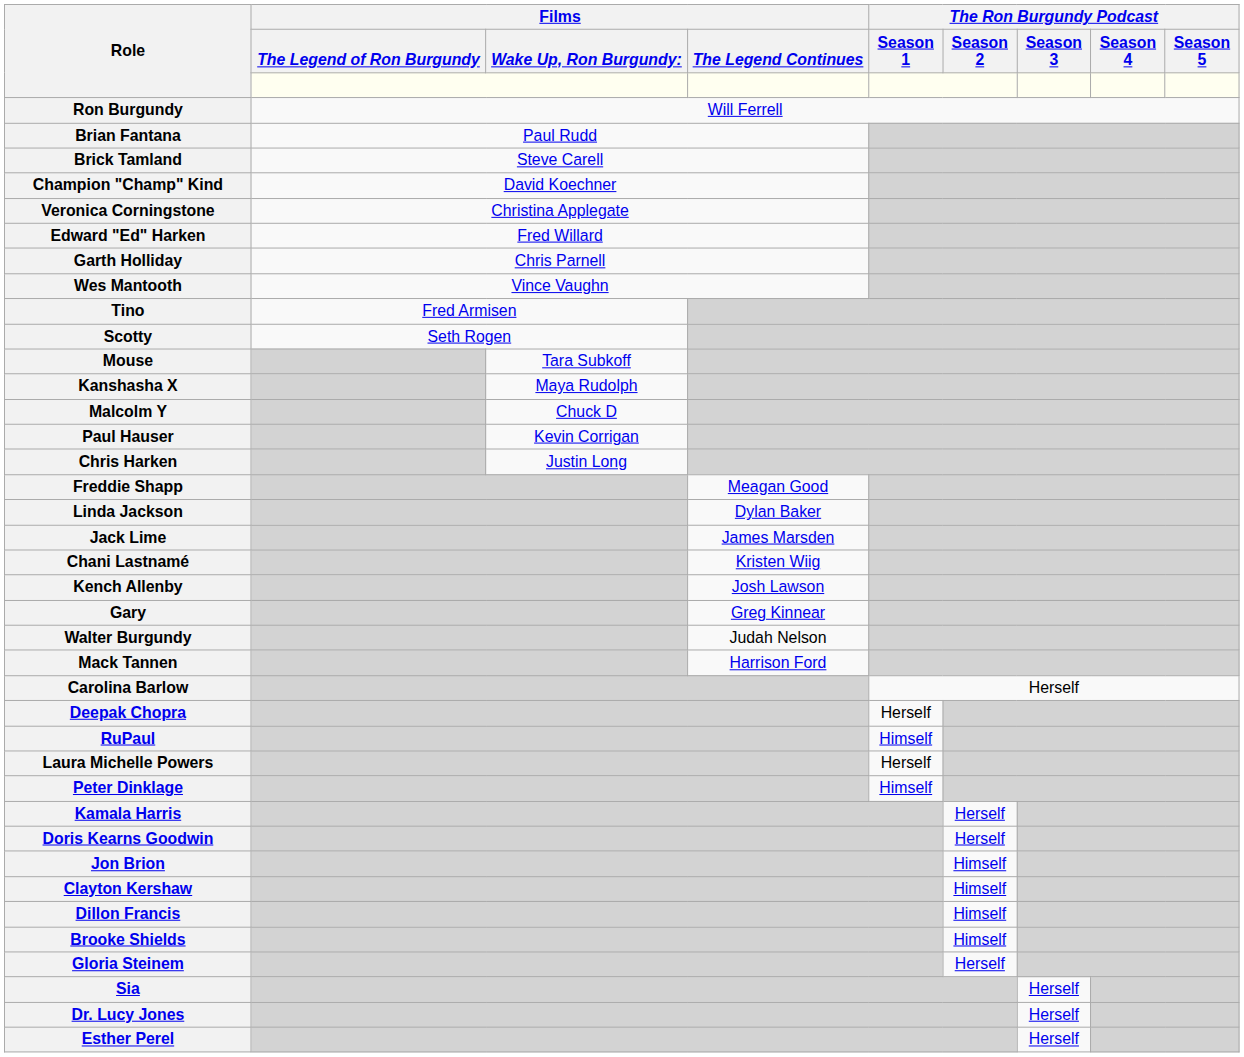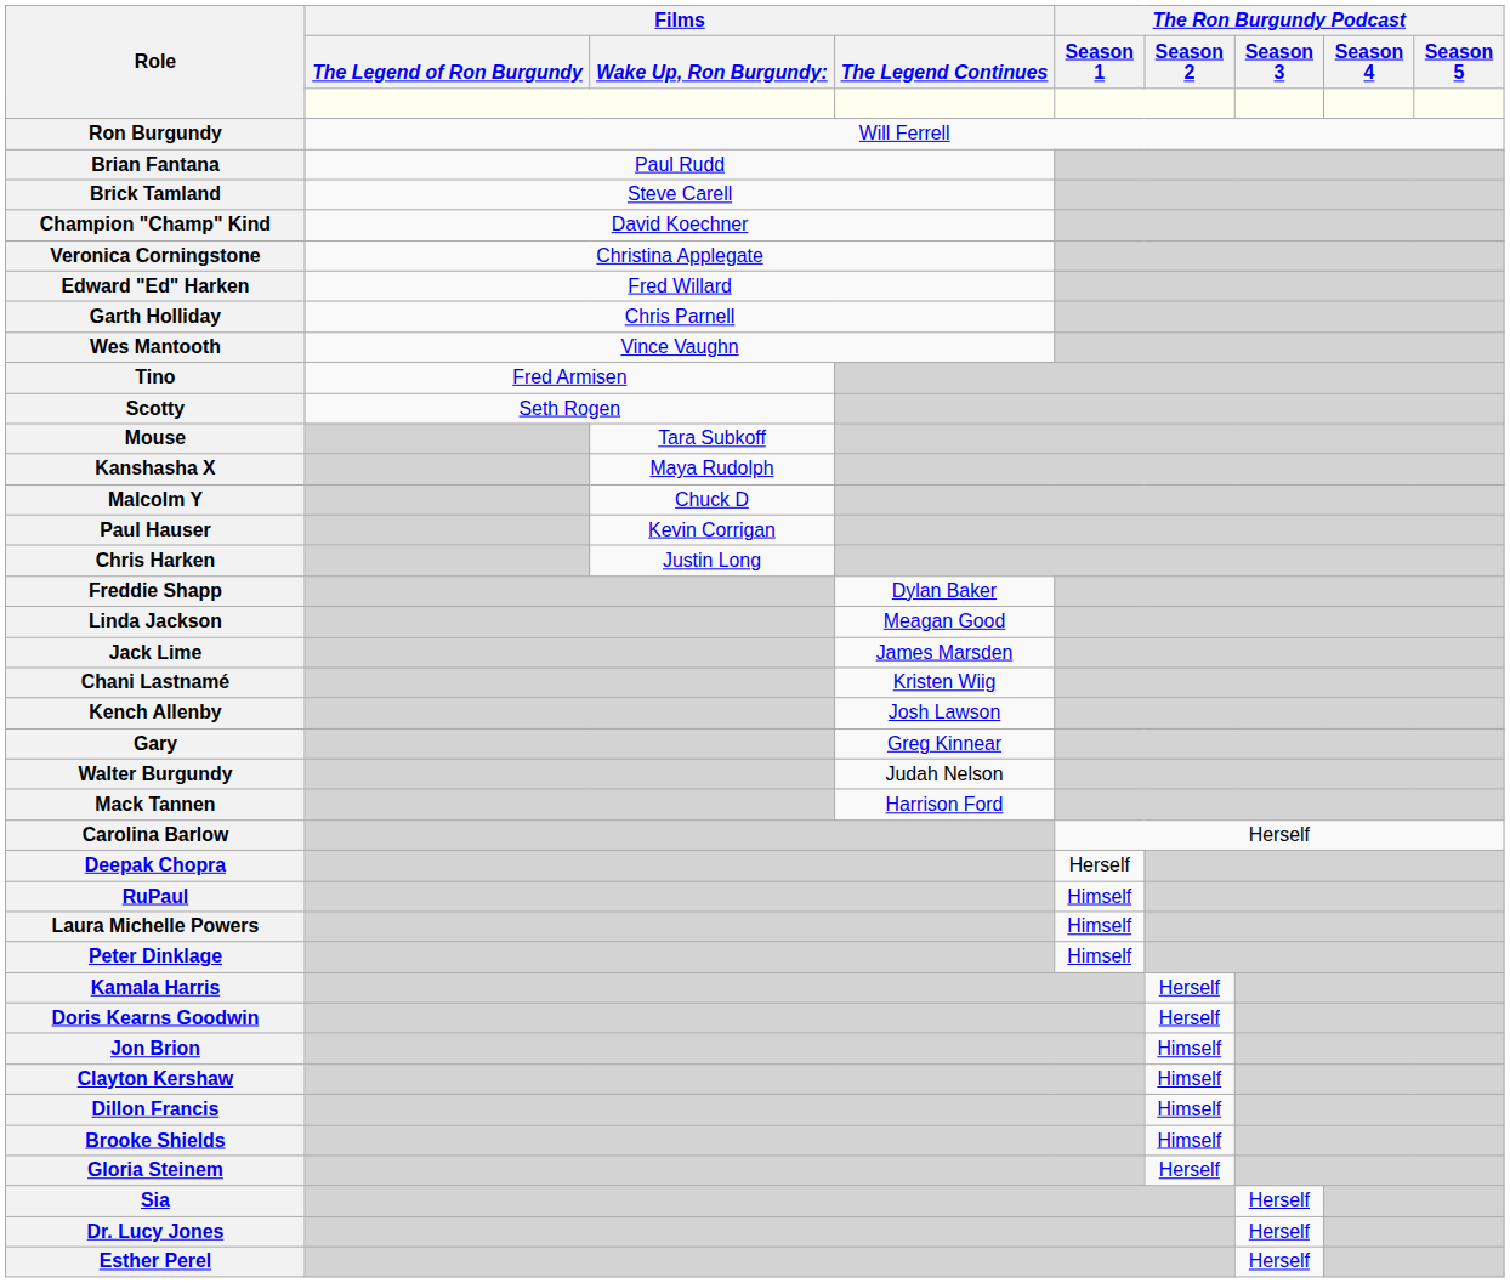 <table class="wikitable" style="text-align:center">
 <tr>
 <th rowspan="3" style="width:20%;">Role</th>
 <th colspan="3"><a href='#'>Films</a></th>
 <th colspan="5" style="width:30%;"><em><a href='#'>The Ron Burgundy Podcast</a></em></th>
 </tr>
 <tr>
 <th style="width=22%;"><em><a href='#'><br>The Legend of Ron Burgundy</a></em></th>
 <th style="width=20%;"><em><a href='#'><br>Wake Up, Ron Burgundy:<br></a></em></th>
 <th style="width=18%;"><em><a href='#'><br>The Legend Continues</a></em></th>
 <th><a href='#'>Season 1</a></th>
 <th><a href='#'>Season 2</a></th>
 <th><a href='#'>Season 3</a></th>
 <th><a href='#'>Season 4</a></th>
 <th><a href='#'>Season 5</a></th>
 </tr>
 <tr>
 <td colspan="2" style="background:ivory;"></td>
 <td style="background:ivory;"></td>
 <td colspan="2" style="background:ivory;"></td>
 <td style="background:ivory;"></td>
 <td style="background:ivory;"></td>
 <td style="background:ivory;"><br></td>
 </tr>
 <tr>
 <th>Ron Burgundy</th>
 <td colspan="8"><a href='#'>Will Ferrell</a></td>
 </tr>
 <tr>
 <th>Brian Fantana</th>
 <td colspan="3"><a href='#'>Paul Rudd</a></td>
 <td colspan="5" style="background:#d3d3d3;"></td>
 </tr>
 <tr>
 <th>Brick Tamland</th>
 <td colspan="3"><a href='#'>Steve Carell</a></td>
 <td colspan="5" style="background:#d3d3d3;"></td>
 </tr>
 <tr>
 <th>Champion "Champ" Kind</th>
 <td colspan="3"><a href='#'>David Koechner</a></td>
 <td colspan="5" style="background:#d3d3d3;"></td>
 </tr>
 <tr>
 <th>Veronica Corningstone</th>
 <td colspan="3"><a href='#'>Christina Applegate</a></td>
 <td colspan="5" style="background:#d3d3d3;"></td>
 </tr>
 <tr>
 <th>Edward "Ed" Harken</th>
 <td colspan="3"><a href='#'>Fred Willard</a></td>
 <td colspan="5" style="background:#d3d3d3;"></td>
 </tr>
 <tr>
 <th>Garth Holliday</th>
 <td colspan="3"><a href='#'>Chris Parnell</a></td>
 <td colspan="5" style="background:#d3d3d3;"></td>
 </tr>
 <tr>
 <th>Wes Mantooth</th>
 <td colspan="3"><a href='#'>Vince Vaughn</a></td>
 <td colspan="5" style="background:#d3d3d3;"></td>
 </tr>
 <tr>
 <th>Tino</th>
 <td colspan="2"><a href='#'>Fred Armisen</a></td>
 <td colspan="7" style="background:#d3d3d3;"></td>
 </tr>
 <tr>
 <th>Scotty</th>
 <td colspan="2"><a href='#'>Seth Rogen</a></td>
 <td colspan="7" style="background:#d3d3d3;"></td>
 </tr>
 <tr>
 <th>Mouse</th>
 <td style="background:#d3d3d3;"></td>
 <td><a href='#'>Tara Subkoff</a></td>
 <td colspan="6" style="background:#d3d3d3;"></td>
 </tr>
 <tr>
 <th>Kanshasha X</th>
 <td style="background:#d3d3d3;"></td>
 <td><a href='#'>Maya Rudolph</a></td>
 <td colspan="6" style="background:#d3d3d3;"></td>
 </tr>
 <tr>
 <th>Malcolm Y</th>
 <td style="background:#d3d3d3;"></td>
 <td><a href='#'>Chuck D</a></td>
 <td colspan="6" style="background:#d3d3d3;"></td>
 </tr>
 <tr>
 <th>Paul Hauser</th>
 <td style="background:#d3d3d3;"></td>
 <td><a href='#'>Kevin Corrigan</a></td>
 <td colspan="6" style="background:#d3d3d3;"></td>
 </tr>
 <tr>
 <th>Chris Harken</th>
 <td style="background:#d3d3d3;"></td>
 <td><a href='#'>Justin Long</a></td>
 <td colspan="6" style="background:#d3d3d3;"></td>
 </tr>
 <tr>
 <th>Freddie Shapp</th>
 <td colspan="2" style="background:#d3d3d3;"></td>
-<td><a href='#'>Meagan Good</a></td>
+<td><a href='#'>Dylan Baker</a></td>
 <td colspan="5" style="background:#d3d3d3;"></td>
 </tr>
 <tr>
 <th>Linda Jackson</th>
 <td colspan="2" style="background:#d3d3d3;"></td>
-<td><a href='#'>Dylan Baker</a></td>
+<td><a href='#'>Meagan Good</a></td>
 <td colspan="5" style="background:#d3d3d3;"></td>
 </tr>
 <tr>
 <th>Jack Lime</th>
 <td colspan="2" style="background:#d3d3d3;"></td>
 <td><a href='#'>James Marsden</a></td>
 <td colspan="5" style="background:#d3d3d3;"></td>
 </tr>
 <tr>
 <th>Chani Lastnamé</th>
 <td colspan="2" style="background:#d3d3d3;"></td>
 <td><a href='#'>Kristen Wiig</a></td>
 <td colspan="5" style="background:#d3d3d3;"></td>
 </tr>
 <tr>
 <th>Kench Allenby</th>
 <td colspan="2" style="background:#d3d3d3;"></td>
 <td><a href='#'>Josh Lawson</a></td>
 <td colspan="5" style="background:#d3d3d3;"></td>
 </tr>
 <tr>
 <th>Gary</th>
 <td colspan="2" style="background:#d3d3d3;"></td>
 <td><a href='#'>Greg Kinnear</a></td>
 <td colspan="5" style="background:#d3d3d3;"></td>
 </tr>
 <tr>
 <th>Walter Burgundy</th>
 <td colspan="2" style="background:#d3d3d3;"></td>
 <td>Judah Nelson</td>
 <td colspan="5" style="background:#d3d3d3;"></td>
 </tr>
 <tr>
 <th>Mack Tannen</th>
 <td colspan="2" style="background:#d3d3d3;"></td>
 <td><a href='#'>Harrison Ford</a></td>
 <td colspan="5" style="background:#d3d3d3;"></td>
 </tr>
 <tr>
 <th>Carolina Barlow</th>
 <td colspan="3" style="background:#d3d3d3;"></td>
 <td colspan="5">Herself</td>
 </tr>
 <tr>
 <th><a href='#'>Deepak Chopra</a></th>
 <td colspan="3" style="background:#d3d3d3;"></td>
 <td>Herself</td>
 <td colspan="4" style="background:#d3d3d3;"></td>
 </tr>
 <tr>
 <th><a href='#'>RuPaul</a></th>
 <td colspan="3" style="background:#d3d3d3;"></td>
 <td><a href='#'>Himself</a></td>
 <td colspan="4" style="background:#d3d3d3;"></td>
 </tr>
 <tr>
 <th>Laura Michelle Powers</th>
 <td colspan="3" style="background:#d3d3d3;"></td>
-<td>Herself</td>
+<td><a href='#'>Himself</a></td>
 <td colspan="4" style="background:#d3d3d3;"></td>
 </tr>
 <tr>
 <th><a href='#'>Peter Dinklage</a></th>
 <td colspan="3" style="background:#d3d3d3;"></td>
 <td><a href='#'>Himself</a></td>
 <td colspan="4" style="background:#d3d3d3;"></td>
 </tr>
 <tr>
 <th><a href='#'>Kamala Harris</a></th>
 <td colspan="4" style="background:#d3d3d3;"></td>
 <td><a href='#'>Herself</a></td>
 <td colspan="3" style="background:#d3d3d3;"></td>
 </tr>
 <tr>
 <th><a href='#'>Doris Kearns Goodwin</a></th>
 <td colspan="4" style="background:#d3d3d3;"></td>
 <td><a href='#'>Herself</a></td>
 <td colspan="3" style="background:#d3d3d3;"></td>
 </tr>
 <tr>
 <th><a href='#'>Jon Brion</a></th>
 <td colspan="4" style="background:#d3d3d3;"></td>
 <td><a href='#'>Himself</a></td>
 <td colspan="3" style="background:#d3d3d3;"></td>
 </tr>
 <tr>
 <th><a href='#'>Clayton Kershaw</a></th>
 <td colspan="4" style="background:#d3d3d3;"></td>
 <td><a href='#'>Himself</a></td>
 <td colspan="3" style="background:#d3d3d3;"></td>
 </tr>
 <tr>
 <th><a href='#'>Dillon Francis</a></th>
 <td colspan="4" style="background:#d3d3d3;"></td>
 <td><a href='#'>Himself</a></td>
 <td colspan="3" style="background:#d3d3d3;"></td>
 </tr>
 <tr>
 <th><a href='#'>Brooke Shields</a></th>
 <td colspan="4" style="background:#d3d3d3;"></td>
 <td><a href='#'>Himself</a></td>
 <td colspan="3" style="background:#d3d3d3;"></td>
 </tr>
 <tr>
 <th><a href='#'>Gloria Steinem</a></th>
 <td colspan="4" style="background:#d3d3d3;"></td>
 <td><a href='#'>Herself</a></td>
 <td colspan="3" style="background:#d3d3d3;"></td>
 </tr>
 <tr>
 <th><a href='#'>Sia</a></th>
 <td colspan="5" style="background:#d3d3d3;"></td>
 <td><a href='#'>Herself</a></td>
 <td colspan="2" style="background:#d3d3d3;"></td>
 </tr>
 <tr>
 <th><a href='#'>Dr. Lucy Jones</a></th>
 <td colspan="5" style="background:#d3d3d3;"></td>
 <td><a href='#'>Herself</a></td>
 <td colspan="2"  style="background:#d3d3d3;"></td>
 </tr>
 <tr>
 <th><a href='#'>Esther Perel</a></th>
 <td colspan="5" style="background:#d3d3d3;"></td>
 <td><a href='#'>Herself</a></td>
 <td colspan="2"  style="background:#d3d3d3;"></td>
 </tr>
 </table>
